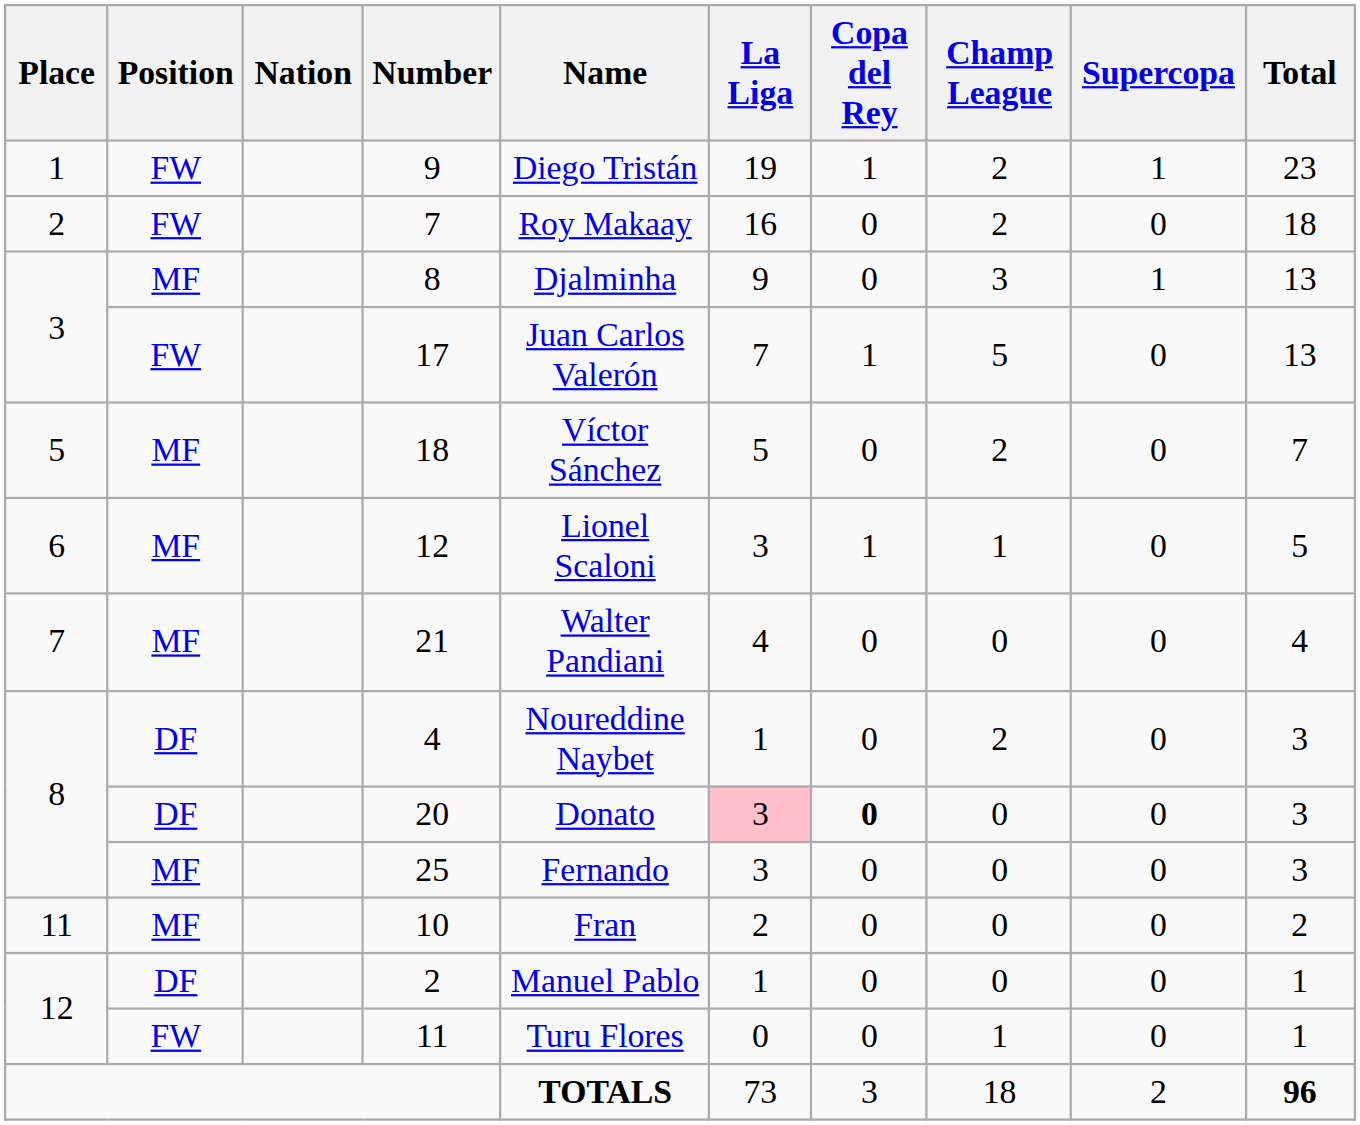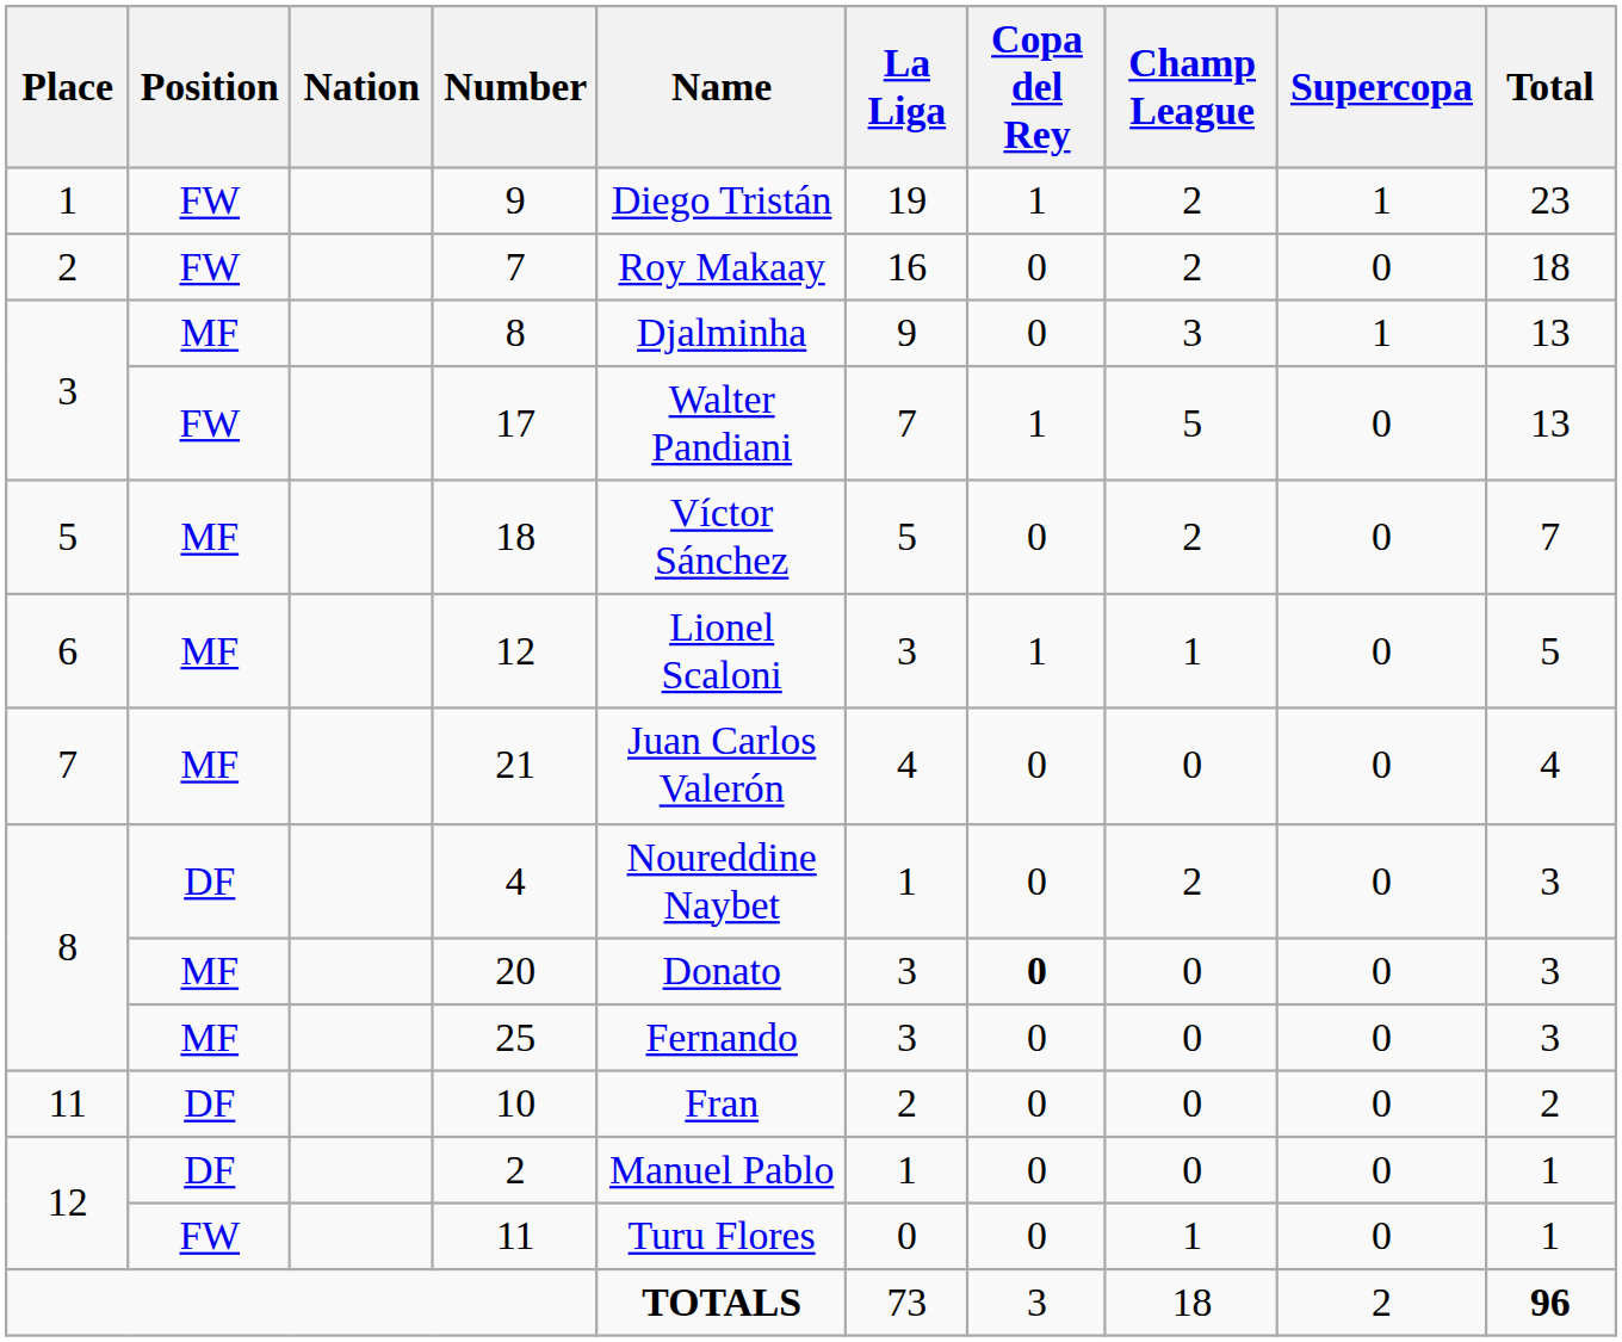 <table class="wikitable" style="font-size: 95%; text-align: center;">
 <tr>
 <th width=60>Place</th>
 <th width=60>Position</th>
 <th width=60>Nation</th>
 <th width=60>Number</th>
 <th width=150>Name</th>
 <th width=80><a href='#'>La Liga</a></th>
 <th width=90><a href='#'>Copa del Rey</a></th>
 <th width=100><a href='#'>Champ League</a></th>
 <th width=80><a href='#'>Supercopa</a></th>
 <th width=80><strong>Total</strong></th>
 </tr>
 <tr>
 <td rowspan="1">1</td>
 <td><a href='#'>FW</a></td>
 <td></td>
 <td>9</td>
 <td><a href='#'>Diego Tristán</a></td>
 <td>19</td>
 <td>1</td>
 <td>2</td>
 <td>1</td>
 <td>23</td>
 </tr>
 <tr>
 <td rowspan="1">2</td>
 <td><a href='#'>FW</a></td>
 <td></td>
 <td>7</td>
 <td><a href='#'>Roy Makaay</a></td>
 <td>16</td>
 <td>0</td>
 <td>2</td>
 <td>0</td>
 <td>18</td>
 </tr>
 <tr>
 <td rowspan="2">3</td>
 <td><a href='#'>MF</a></td>
 <td></td>
 <td>8</td>
 <td><a href='#'>Djalminha</a></td>
 <td>9</td>
 <td>0</td>
 <td>3</td>
 <td>1</td>
 <td>13</td>
 </tr>
 <tr>
 <td><a href='#'>FW</a></td>
 <td></td>
 <td>17</td>
-<td><a href='#'>Juan Carlos Valerón</a></td>
+<td><a href='#'>Walter Pandiani</a></td>
 <td>7</td>
 <td>1</td>
 <td>5</td>
 <td>0</td>
 <td>13</td>
 </tr>
 <tr>
 <td rowspan="1">5</td>
 <td><a href='#'>MF</a></td>
 <td></td>
 <td>18</td>
 <td><a href='#'>Víctor Sánchez</a></td>
 <td>5</td>
 <td>0</td>
 <td>2</td>
 <td>0</td>
 <td>7</td>
 </tr>
 <tr>
 <td rowspan="1">6</td>
 <td><a href='#'>MF</a></td>
 <td></td>
 <td>12</td>
 <td><a href='#'>Lionel Scaloni</a></td>
 <td>3</td>
 <td>1</td>
 <td>1</td>
 <td>0</td>
 <td>5</td>
 </tr>
 <tr>
 <td rowspan="1">7</td>
 <td><a href='#'>MF</a></td>
 <td></td>
 <td>21</td>
-<td><a href='#'>Walter Pandiani</a></td>
+<td><a href='#'>Juan Carlos Valerón</a></td>
 <td>4</td>
 <td>0</td>
 <td>0</td>
 <td>0</td>
 <td>4</td>
 </tr>
 <tr>
 <td rowspan="3">8</td>
 <td><a href='#'>DF</a></td>
 <td></td>
 <td>4</td>
 <td><a href='#'>Noureddine Naybet</a></td>
 <td>1</td>
 <td>0</td>
 <td>2</td>
 <td>0</td>
 <td>3</td>
 </tr>
 <tr>
-<td><a href='#'>DF</a></td>
+<td><a href='#'>MF</a></td>
 <td></td>
 <td>20</td>
 <td><a href='#'>Donato</a></td>
-<td style="background: pink;">3</td>
+<td>3</td>
 <td><strong>0</strong></td>
 <td>0</td>
 <td>0</td>
 <td>3</td>
 </tr>
 <tr>
 <td><a href='#'>MF</a></td>
 <td></td>
 <td>25</td>
 <td><a href='#'>Fernando</a></td>
 <td>3</td>
 <td>0</td>
 <td>0</td>
 <td>0</td>
 <td>3</td>
 </tr>
 <tr>
 <td rowspan="1">11</td>
-<td><a href='#'>MF</a></td>
+<td><a href='#'>DF</a></td>
 <td></td>
 <td>10</td>
 <td><a href='#'>Fran</a></td>
 <td>2</td>
 <td>0</td>
 <td>0</td>
 <td>0</td>
 <td>2</td>
 </tr>
 <tr>
 <td rowspan="2">12</td>
 <td><a href='#'>DF</a></td>
 <td></td>
 <td>2</td>
 <td><a href='#'>Manuel Pablo</a></td>
 <td>1</td>
 <td>0</td>
 <td>0</td>
 <td>0</td>
 <td>1</td>
 </tr>
 <tr>
 <td><a href='#'>FW</a></td>
 <td></td>
 <td>11</td>
 <td><a href='#'>Turu Flores</a></td>
 <td>0</td>
 <td>0</td>
 <td>1</td>
 <td>0</td>
 <td>1</td>
 </tr>
 <tr>
 <td colspan="4"></td>
 <td><strong>TOTALS</strong></td>
 <td>73</td>
 <td>3</td>
 <td>18</td>
 <td>2</td>
 <td><strong>96</strong></td>
 </tr>
 </table>
